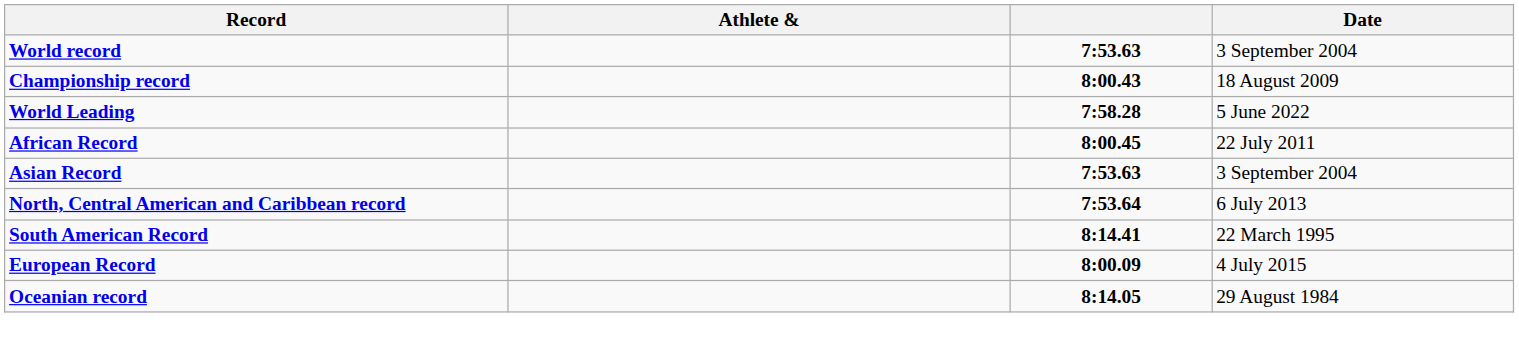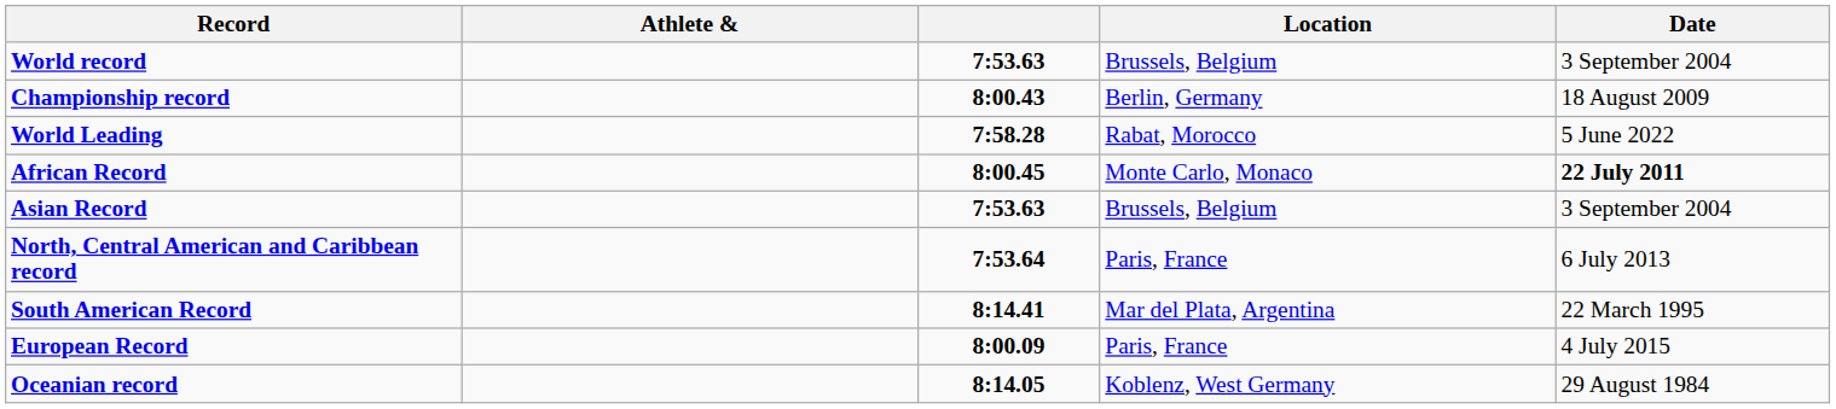 <table class="wikitable">
 <tr>
 <th width=25% align=center>Record</th>
 <th width=25% align=center>Athlete & </th>
 <th width=10% align=center></th>
+<th width=25% align=center>Location</th>
 <th width=15% align=center>Date</th>
 </tr>
 <tr>
 <td><strong><a href='#'>World record</a></strong></td>
 <td></td>
 <td align=center><strong>7:53.63</strong></td>
+<td><a href='#'>Brussels</a>, <a href='#'>Belgium</a></td>
 <td>3 September 2004</td>
 </tr>
 <tr>
 <td><strong><a href='#'>Championship record</a></strong></td>
 <td></td>
 <td align=center><strong>8:00.43</strong></td>
+<td><a href='#'>Berlin</a>, <a href='#'>Germany</a></td>
 <td>18 August 2009</td>
 </tr>
 <tr>
 <td><strong><a href='#'>World Leading</a></strong></td>
 <td></td>
 <td align=center><strong>7:58.28</strong></td>
+<td><a href='#'>Rabat</a>, <a href='#'>Morocco</a></td>
 <td>5 June 2022</td>
 </tr>
 <tr>
 <td><strong><a href='#'>African Record</a></strong></td>
 <td></td>
 <td align=center><strong>8:00.45</strong></td>
-<td>22 July 2011</td>
+<td><a href='#'>Monte Carlo</a>, <a href='#'>Monaco</a></td>
+<td><strong>22 July 2011</strong></td>
 </tr>
 <tr>
 <td><strong><a href='#'>Asian Record</a></strong></td>
 <td></td>
 <td align=center><strong>7:53.63</strong></td>
+<td><a href='#'>Brussels</a>, <a href='#'>Belgium</a></td>
 <td>3 September 2004</td>
 </tr>
 <tr>
 <td><strong><a href='#'>North, Central American and Caribbean record</a></strong></td>
 <td></td>
 <td align=center><strong>7:53.64</strong></td>
+<td><a href='#'>Paris</a>, <a href='#'>France</a></td>
 <td>6 July 2013</td>
 </tr>
 <tr>
 <td><strong><a href='#'>South American Record</a></strong></td>
 <td></td>
 <td align=center><strong>8:14.41</strong></td>
+<td><a href='#'>Mar del Plata</a>, <a href='#'>Argentina</a></td>
 <td>22 March 1995</td>
 </tr>
 <tr>
 <td><strong><a href='#'>European Record</a></strong></td>
 <td></td>
 <td align=center><strong>8:00.09</strong></td>
+<td><a href='#'>Paris</a>, <a href='#'>France</a></td>
 <td>4 July 2015</td>
 </tr>
 <tr>
 <td><strong><a href='#'>Oceanian record</a></strong></td>
 <td></td>
 <td align=center><strong>8:14.05</strong></td>
+<td><a href='#'>Koblenz</a>, <a href='#'>West Germany</a></td>
 <td>29 August 1984</td>
 </tr>
 </table>
